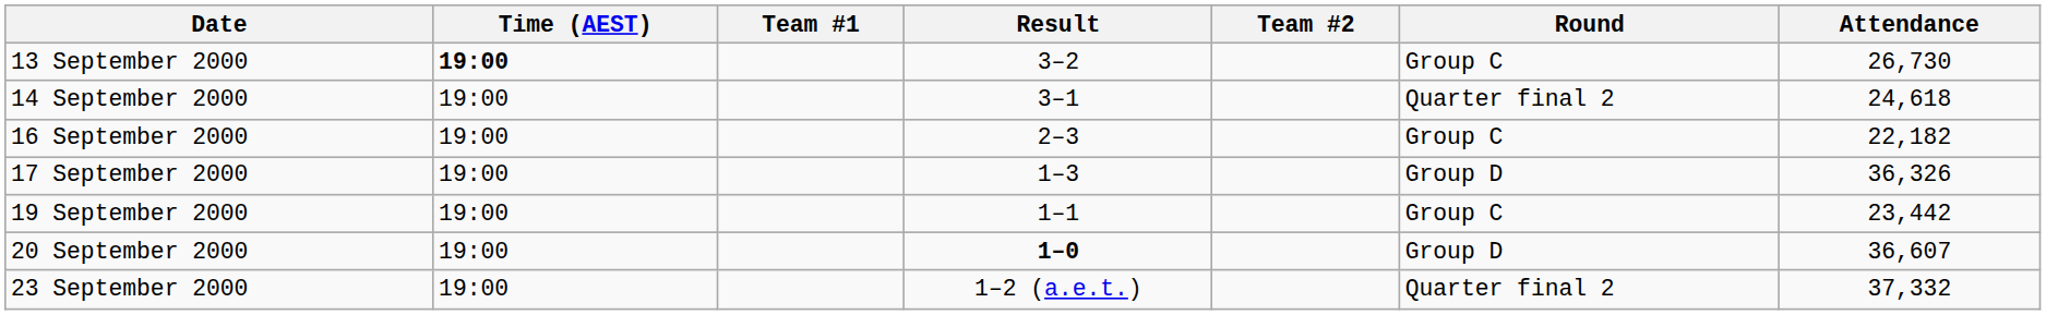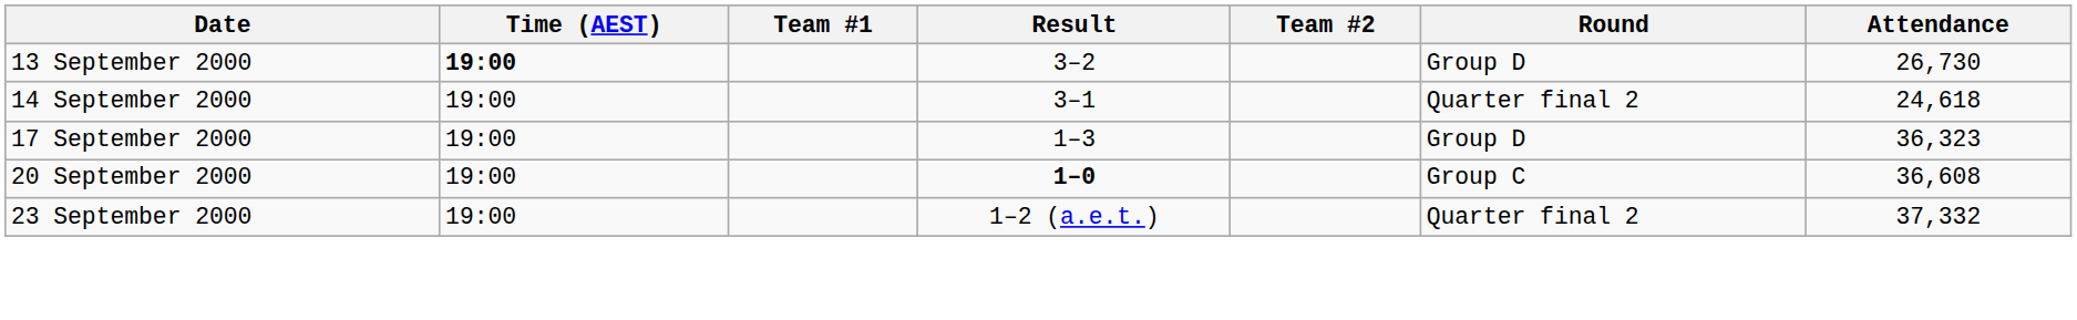 <table class="wikitable" style="text-align: left;" width="90%">
 <tr>
 <th>Date</th>
 <th>Time (<a href='#'>AEST</a>)</th>
 <th>Team #1</th>
 <th>Result</th>
 <th>Team #2</th>
 <th>Round</th>
 <th>Attendance</th>
 </tr>
 <tr>
 <td>13 September 2000</td>
 <td><strong>19:00</strong></td>
 <td></td>
 <td style="text-align:center;">3–2</td>
 <td></td>
-<td>Group C</td>
+<td>Group D</td>
 <td style="text-align:center;">26,730</td>
 </tr>
 <tr>
 <td>14 September 2000</td>
 <td>19:00</td>
 <td></td>
 <td style="text-align:center;">3–1</td>
 <td></td>
 <td>Quarter final 2</td>
 <td style="text-align:center;">24,618</td>
 </tr>
 <tr>
-<td>16 September 2000</td>
-<td>19:00</td>
-<td></td>
-<td style="text-align:center;">2–3</td>
-<td></td>
-<td>Group C</td>
-<td style="text-align:center;">22,182</td>
-</tr>
-<tr>
 <td>17 September 2000</td>
 <td>19:00</td>
 <td></td>
 <td style="text-align:center;">1–3</td>
 <td></td>
 <td>Group D</td>
-<td style="text-align:center;">36,326</td>
-</tr>
-<tr>
-<td>19 September 2000</td>
-<td>19:00</td>
-<td></td>
-<td style="text-align:center;">1–1</td>
-<td></td>
-<td>Group C</td>
-<td style="text-align:center;">23,442</td>
+<td style="text-align:center;">36,323</td>
 </tr>
 <tr>
 <td>20 September 2000</td>
 <td>19:00</td>
 <td></td>
 <td style="text-align:center;"><strong>1–0</strong></td>
 <td></td>
-<td>Group D</td>
-<td style="text-align:center;">36,607</td>
+<td>Group C</td>
+<td style="text-align:center;">36,608</td>
 </tr>
 <tr>
 <td>23 September 2000</td>
 <td>19:00</td>
 <td></td>
 <td style="text-align:center;">1–2 (<a href='#'>a.e.t.</a>)</td>
 <td></td>
 <td>Quarter final 2</td>
 <td style="text-align:center;">37,332</td>
 </tr>
 </table>
